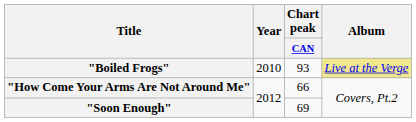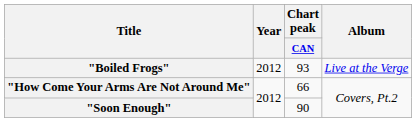 <table class="wikitable plainrowheaders" style="text-align:center;">
 <tr>
 <th rowspan="2">Title</th>
 <th rowspan="2">Year</th>
 <th colspan="1">Chart peak</th>
 <th rowspan="2">Album</th>
 </tr>
 <tr>
 <th style="width:40px;"><small><a href='#'>CAN</a><br></small></th>
 </tr>
 <tr>
 <th scope="row">"Boiled Frogs"</th>
-<td>2010</td>
+<td>2012</td>
 <td>93</td>
-<td style="background: khaki;"><em><a href='#'>Live at the Verge</a></em></td>
+<td><em><a href='#'>Live at the Verge</a></em></td>
 </tr>
 <tr>
 <th scope="row">"How Come Your Arms Are Not Around Me"</th>
 <td rowspan="2">2012</td>
 <td>66</td>
 <td rowspan="2"><em>Covers, Pt.2</em></td>
 </tr>
 <tr>
 <th scope="row">"Soon Enough"</th>
-<td>69</td>
+<td>90</td>
 </tr>
 </table>
